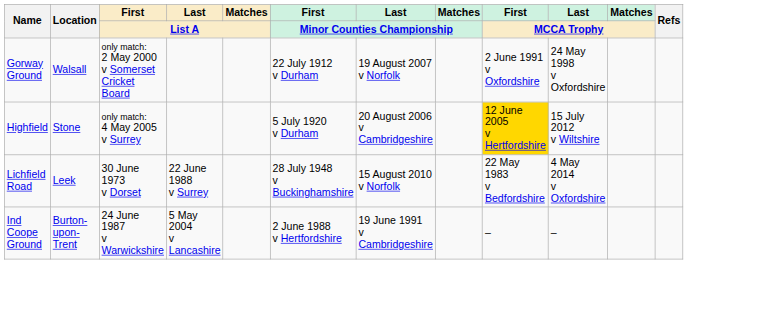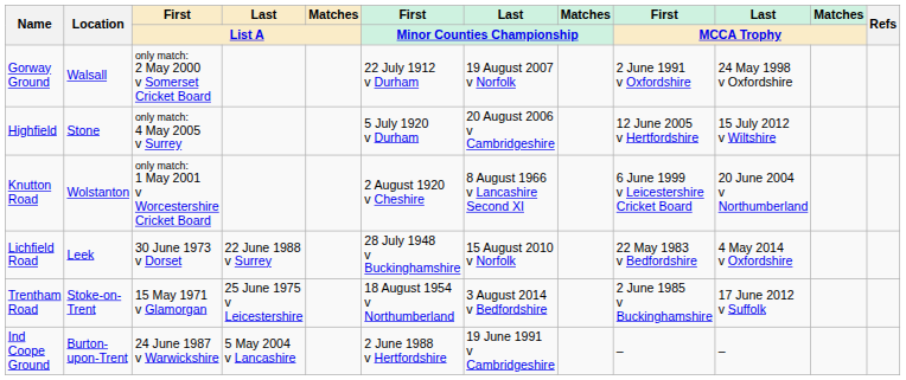 <table class="wikitable sortable">
 <tr>
 <th rowspan="2">Name</th>
 <th rowspan="2">Location</th>
 <th width="120" class="unsortable" style="background:#faecc8">First</th>
 <th width="120" class="unsortable" style="background:#faecc8">Last</th>
 <th style="background:#faecc8">Matches</th>
 <th width="120" class="unsortable" style="background:#cef2e0">First</th>
 <th width="120" class="unsortable" style="background:#cef2e0">Last</th>
 <th style="background:#cef2e0">Matches</th>
 <th width="120" class="unsortable" style="background:#cef2e0">First</th>
 <th width="120" class="unsortable" style="background:#cef2e0">Last</th>
 <th style="background:#cef2e0">Matches</th>
 <th rowspan="2" class="unsortable">Refs</th>
 </tr>
 <tr class="unsortable">
 <th colspan="3" style="background:#faecc8"><a href='#'>List A</a></th>
 <th colspan="3" style="background:#cef2e0"><a href='#'>Minor Counties Championship</a></th>
 <th colspan="3" style="background:#faecc8"><a href='#'>MCCA Trophy</a></th>
 </tr>
 <tr>
 <td><a href='#'>Gorway Ground</a></td>
 <td><a href='#'>Walsall</a></td>
 <td><small>only match:</small><br>2 May 2000<br>v <a href='#'>Somerset Cricket Board</a></td>
 <td> </td>
 <td></td>
 <td>22 July 1912<br>v <a href='#'>Durham</a></td>
 <td>19 August 2007<br>v <a href='#'>Norfolk</a></td>
 <td></td>
 <td>2 June 1991<br>v <a href='#'>Oxfordshire</a></td>
 <td>24 May 1998<br>v Oxfordshire</td>
 <td></td>
 <td></td>
 </tr>
 <tr>
 <td><a href='#'>Highfield</a></td>
 <td><a href='#'>Stone</a></td>
 <td><small>only match:</small><br>4 May 2005<br>v <a href='#'>Surrey</a></td>
 <td> </td>
 <td></td>
 <td>5 July 1920<br>v <a href='#'>Durham</a></td>
 <td>20 August 2006<br>v <a href='#'>Cambridgeshire</a></td>
 <td></td>
-<td style="background: gold;">12 June 2005<br>v <a href='#'>Hertfordshire</a></td>
+<td>12 June 2005<br>v <a href='#'>Hertfordshire</a></td>
 <td>15 July 2012<br>v <a href='#'>Wiltshire</a></td>
+<td></td>
+<td></td>
+</tr>
+<tr>
+<td><a href='#'>Knutton Road</a></td>
+<td><a href='#'>Wolstanton</a></td>
+<td><small>only match:</small><br>1 May 2001<br>v <a href='#'>Worcestershire Cricket Board</a></td>
+<td> </td>
+<td></td>
+<td>2 August 1920<br>v <a href='#'>Cheshire</a></td>
+<td>8 August 1966<br>v <a href='#'>Lancashire Second XI</a></td>
+<td></td>
+<td>6 June 1999<br>v <a href='#'>Leicestershire Cricket Board</a></td>
+<td>20 June 2004<br>v <a href='#'>Northumberland</a></td>
 <td></td>
 <td></td>
 </tr>
 <tr>
 <td><a href='#'>Lichfield Road</a></td>
 <td><a href='#'>Leek</a></td>
 <td>30 June 1973<br>v <a href='#'>Dorset</a></td>
 <td>22 June 1988<br>v <a href='#'>Surrey</a></td>
 <td></td>
 <td>28 July 1948<br>v <a href='#'>Buckinghamshire</a></td>
 <td>15 August 2010<br>v <a href='#'>Norfolk</a></td>
 <td></td>
 <td>22 May 1983<br>v <a href='#'>Bedfordshire</a></td>
 <td>4 May 2014<br>v <a href='#'>Oxfordshire</a></td>
 <td></td>
 <td></td>
 </tr>
 <tr>
+<td><a href='#'>Trentham Road</a></td>
+<td><a href='#'>Stoke-on-Trent</a></td>
+<td>15 May 1971<br>v <a href='#'>Glamorgan</a></td>
+<td>25 June 1975<br>v <a href='#'>Leicestershire</a></td>
+<td></td>
+<td>18 August 1954<br>v <a href='#'>Northumberland</a></td>
+<td>3 August 2014<br>v <a href='#'>Bedfordshire</a></td>
+<td></td>
+<td>2 June 1985<br>v <a href='#'>Buckinghamshire</a></td>
+<td>17 June 2012<br>v <a href='#'>Suffolk</a></td>
+<td></td>
+<td></td>
+</tr>
+<tr>
 <td><a href='#'>Ind Coope Ground</a></td>
 <td><a href='#'>Burton-upon-Trent</a></td>
 <td>24 June 1987<br>v <a href='#'>Warwickshire</a></td>
 <td>5 May 2004<br>v <a href='#'>Lancashire</a></td>
 <td></td>
 <td>2 June 1988<br>v <a href='#'>Hertfordshire</a></td>
 <td>19 June 1991<br>v <a href='#'>Cambridgeshire</a></td>
 <td></td>
 <td>–</td>
 <td>–</td>
 <td></td>
 <td></td>
 </tr>
 </table>
